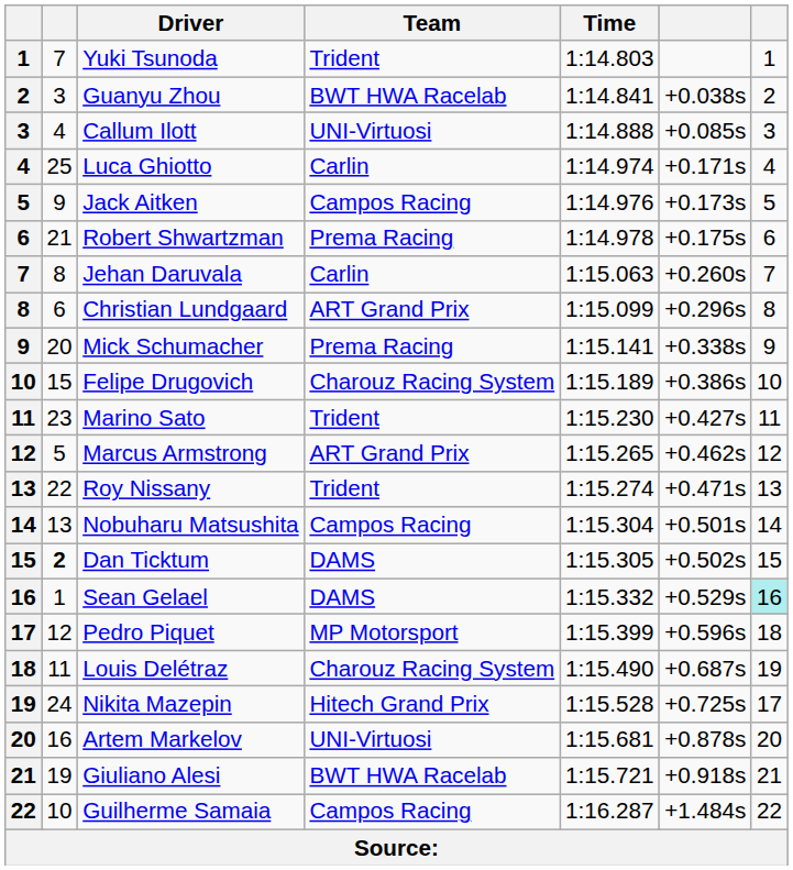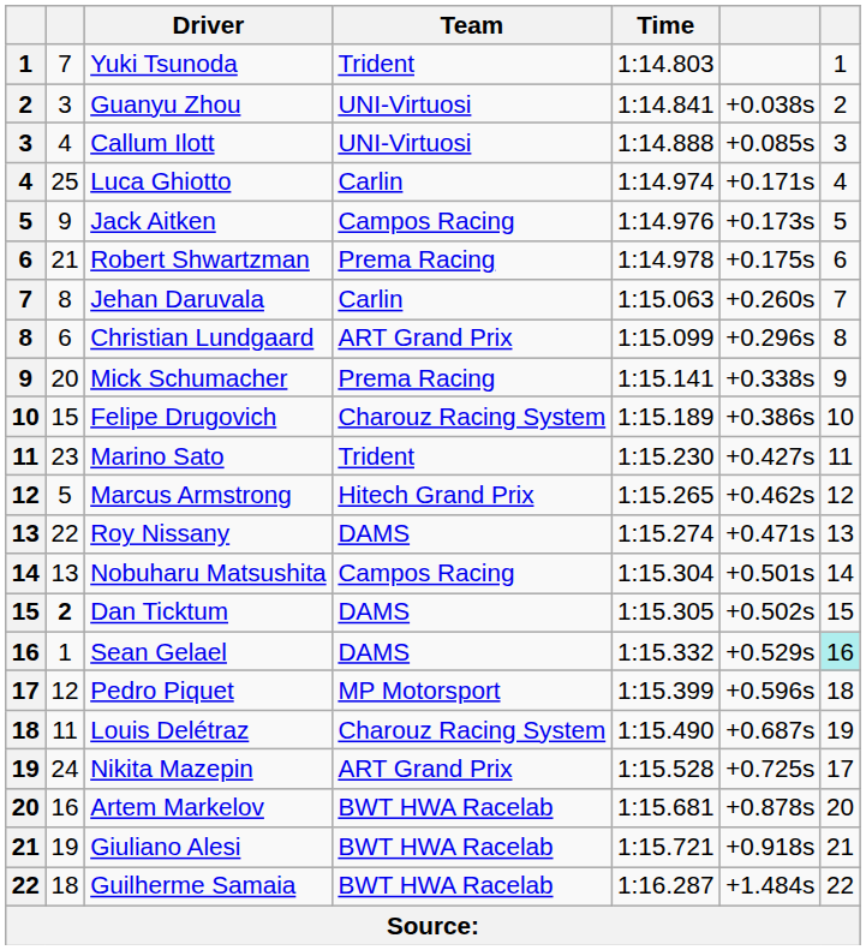 <table class="wikitable" style="font-size:85%">
 <tr>
 <th scope="col"></th>
 <th scope="col"></th>
 <th scope="col">Driver</th>
 <th scope="col">Team</th>
 <th scope="col">Time</th>
 <th scope="col"></th>
 <th scope="col"></th>
 </tr>
 <tr>
 <th scope="row">1</th>
 <td align="center">7</td>
 <td> <a href='#'>Yuki Tsunoda</a></td>
 <td><a href='#'>Trident</a></td>
 <td>1:14.803</td>
 <td align="center"></td>
 <td align="center">1</td>
 </tr>
 <tr>
 <th scope="row">2</th>
 <td align="center">3</td>
 <td> <a href='#'>Guanyu Zhou</a></td>
-<td><a href='#'>BWT HWA Racelab</a></td>
+<td><a href='#'>UNI-Virtuosi</a></td>
 <td>1:14.841</td>
 <td align="center">+0.038s</td>
 <td align="center">2</td>
 </tr>
 <tr>
 <th scope="row">3</th>
 <td align="center">4</td>
 <td> <a href='#'>Callum Ilott</a></td>
 <td><a href='#'>UNI-Virtuosi</a></td>
 <td>1:14.888</td>
 <td align="center">+0.085s</td>
 <td align="center">3</td>
 </tr>
 <tr>
 <th scope="row">4</th>
 <td align="center">25</td>
 <td> <a href='#'>Luca Ghiotto</a></td>
 <td><a href='#'>Carlin</a></td>
 <td>1:14.974</td>
 <td align="center">+0.171s</td>
 <td align="center">4</td>
 </tr>
 <tr>
 <th scope="row">5</th>
 <td align="center">9</td>
 <td> <a href='#'>Jack Aitken</a></td>
 <td><a href='#'>Campos Racing</a></td>
 <td>1:14.976</td>
 <td align="center">+0.173s</td>
 <td align="center">5</td>
 </tr>
 <tr>
 <th scope="row">6</th>
 <td align="center">21</td>
 <td> <a href='#'>Robert Shwartzman</a></td>
 <td><a href='#'>Prema Racing</a></td>
 <td>1:14.978</td>
 <td align="center">+0.175s</td>
 <td align="center">6</td>
 </tr>
 <tr>
 <th scope="row">7</th>
 <td align="center">8</td>
 <td> <a href='#'>Jehan Daruvala</a></td>
 <td><a href='#'>Carlin</a></td>
 <td>1:15.063</td>
 <td align="center">+0.260s</td>
 <td align="center">7</td>
 </tr>
 <tr>
 <th scope="row">8</th>
 <td align="center">6</td>
 <td> <a href='#'>Christian Lundgaard</a></td>
 <td><a href='#'>ART Grand Prix</a></td>
 <td>1:15.099</td>
 <td align="center">+0.296s</td>
 <td align="center">8</td>
 </tr>
 <tr>
 <th scope="row">9</th>
 <td align="center">20</td>
 <td> <a href='#'>Mick Schumacher</a></td>
 <td><a href='#'>Prema Racing</a></td>
 <td>1:15.141</td>
 <td align="center">+0.338s</td>
 <td align="center">9</td>
 </tr>
 <tr>
 <th scope="row">10</th>
 <td align="center">15</td>
 <td> <a href='#'>Felipe Drugovich</a></td>
 <td><a href='#'>Charouz Racing System</a></td>
 <td>1:15.189</td>
 <td align="center">+0.386s</td>
 <td align="center">10</td>
 </tr>
 <tr>
 <th scope="row">11</th>
 <td align="center">23</td>
 <td> <a href='#'>Marino Sato</a></td>
 <td><a href='#'>Trident</a></td>
 <td>1:15.230</td>
 <td align="center">+0.427s</td>
 <td align="center">11</td>
 </tr>
 <tr>
 <th scope="row">12</th>
 <td align="center">5</td>
 <td> <a href='#'>Marcus Armstrong</a></td>
-<td><a href='#'>ART Grand Prix</a></td>
+<td><a href='#'>Hitech Grand Prix</a></td>
 <td>1:15.265</td>
 <td align="center">+0.462s</td>
 <td align="center">12</td>
 </tr>
 <tr>
 <th scope="row">13</th>
 <td align="center">22</td>
 <td> <a href='#'>Roy Nissany</a></td>
-<td><a href='#'>Trident</a></td>
+<td><a href='#'>DAMS</a></td>
 <td>1:15.274</td>
 <td align="center">+0.471s</td>
 <td align="center">13</td>
 </tr>
 <tr>
 <th scope="row">14</th>
 <td align="center">13</td>
 <td> <a href='#'>Nobuharu Matsushita</a></td>
 <td><a href='#'>Campos Racing</a></td>
 <td>1:15.304</td>
 <td align="center">+0.501s</td>
 <td align="center">14</td>
 </tr>
 <tr>
 <th scope="row">15</th>
 <td align="center"><strong>2</strong></td>
 <td> <a href='#'>Dan Ticktum</a></td>
 <td><a href='#'>DAMS</a></td>
 <td>1:15.305</td>
 <td align="center">+0.502s</td>
 <td align="center">15</td>
 </tr>
 <tr>
 <th scope="row">16</th>
 <td align="center">1</td>
 <td> <a href='#'>Sean Gelael</a></td>
 <td><a href='#'>DAMS</a></td>
 <td>1:15.332</td>
 <td align="center">+0.529s</td>
 <td align="center" style="background: paleturquoise;">16</td>
 </tr>
 <tr>
 <th scope="row">17</th>
 <td align="center">12</td>
 <td> <a href='#'>Pedro Piquet</a></td>
 <td><a href='#'>MP Motorsport</a></td>
 <td>1:15.399</td>
 <td align="center">+0.596s</td>
 <td align="center">18</td>
 </tr>
 <tr>
 <th>18</th>
 <td align="center">11</td>
 <td> <a href='#'>Louis Delétraz</a></td>
 <td><a href='#'>Charouz Racing System</a></td>
 <td>1:15.490</td>
 <td align="center">+0.687s</td>
 <td align="center">19</td>
 </tr>
 <tr>
 <th>19</th>
 <td align="center">24</td>
 <td> <a href='#'>Nikita Mazepin</a></td>
-<td><a href='#'>Hitech Grand Prix</a></td>
+<td><a href='#'>ART Grand Prix</a></td>
 <td>1:15.528</td>
 <td align="center">+0.725s</td>
 <td align="center">17</td>
 </tr>
 <tr>
 <th>20</th>
 <td align="center">16</td>
 <td> <a href='#'>Artem Markelov</a></td>
-<td><a href='#'>UNI-Virtuosi</a></td>
+<td><a href='#'>BWT HWA Racelab</a></td>
 <td>1:15.681</td>
 <td align="center">+0.878s</td>
 <td align="center">20</td>
 </tr>
 <tr>
 <th>21</th>
 <td align="center">19</td>
 <td> <a href='#'>Giuliano Alesi</a></td>
 <td><a href='#'>BWT HWA Racelab</a></td>
 <td>1:15.721</td>
 <td align="center">+0.918s</td>
 <td align="center">21</td>
 </tr>
 <tr>
 <th>22</th>
-<td align="center">10</td>
+<td align="center">18</td>
 <td> <a href='#'>Guilherme Samaia</a></td>
-<td><a href='#'>Campos Racing</a></td>
+<td><a href='#'>BWT HWA Racelab</a></td>
 <td>1:16.287</td>
 <td align="center">+1.484s</td>
 <td align="center">22</td>
 </tr>
 <tr>
 <th colspan="7">Source:</th>
 </tr>
 </table>
